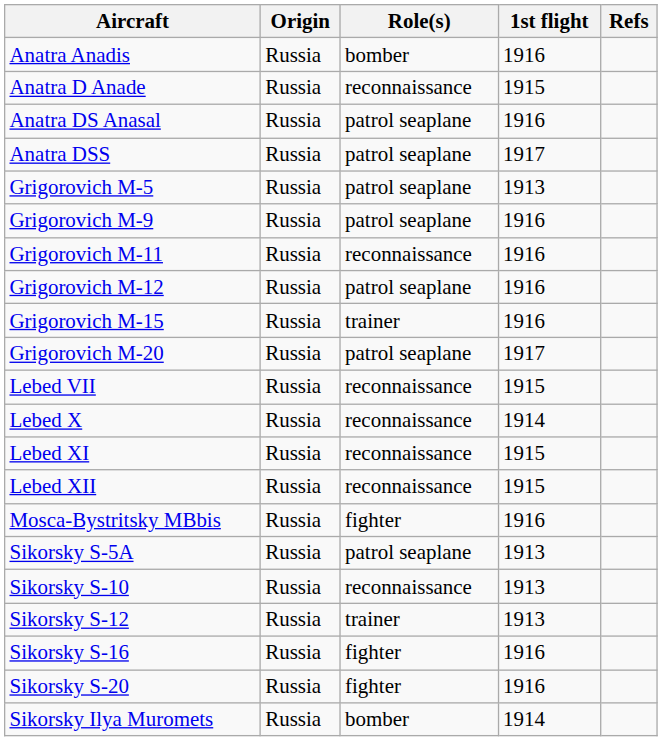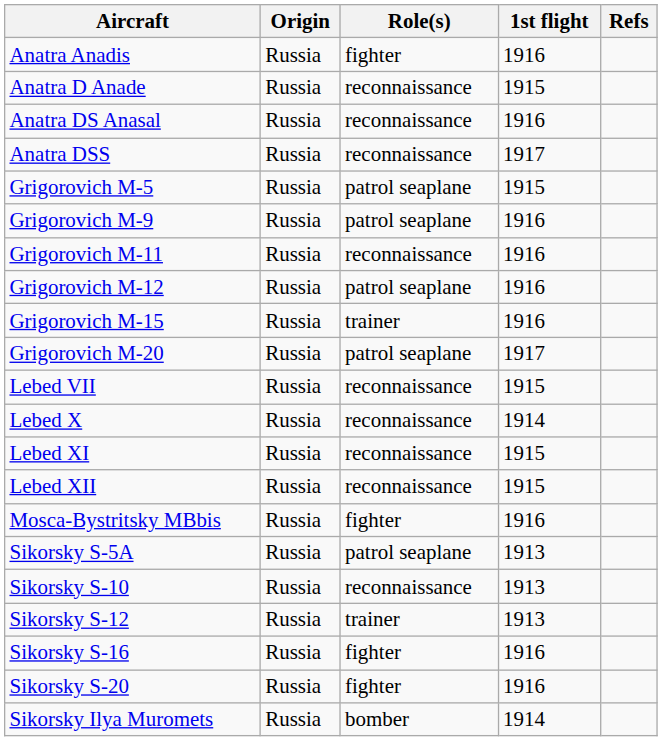 <table class="wikitable sortable" style="width:80%;">
 <tr>
 <th>Aircraft</th>
 <th>Origin</th>
 <th>Role(s)</th>
 <th>1st flight</th>
 <th>Refs</th>
 </tr>
 <tr>
 <td><a href='#'>Anatra Anadis</a></td>
 <td>Russia</td>
-<td>bomber</td>
+<td>fighter</td>
 <td>1916</td>
 <td></td>
 </tr>
 <tr>
 <td><a href='#'>Anatra D Anade</a></td>
 <td>Russia</td>
 <td>reconnaissance</td>
 <td>1915</td>
 <td></td>
 </tr>
 <tr>
 <td><a href='#'>Anatra DS Anasal</a></td>
 <td>Russia</td>
-<td>patrol seaplane</td>
+<td>reconnaissance</td>
 <td>1916</td>
 <td></td>
 </tr>
 <tr>
 <td><a href='#'>Anatra DSS</a></td>
 <td>Russia</td>
-<td>patrol seaplane</td>
+<td>reconnaissance</td>
 <td>1917</td>
 <td></td>
 </tr>
 <tr>
 <td><a href='#'>Grigorovich M-5</a></td>
 <td>Russia</td>
 <td>patrol seaplane</td>
-<td>1913</td>
+<td>1915</td>
 <td></td>
 </tr>
 <tr>
 <td><a href='#'>Grigorovich M-9</a></td>
 <td>Russia</td>
 <td>patrol seaplane</td>
 <td>1916</td>
 <td></td>
 </tr>
 <tr>
 <td><a href='#'>Grigorovich M-11</a></td>
 <td>Russia</td>
 <td>reconnaissance</td>
 <td>1916</td>
 <td></td>
 </tr>
 <tr>
 <td><a href='#'>Grigorovich M-12</a></td>
 <td>Russia</td>
 <td>patrol seaplane</td>
 <td>1916</td>
 <td></td>
 </tr>
 <tr>
 <td><a href='#'>Grigorovich M-15</a></td>
 <td>Russia</td>
 <td>trainer</td>
 <td>1916</td>
 <td></td>
 </tr>
 <tr>
 <td><a href='#'>Grigorovich M-20</a></td>
 <td>Russia</td>
 <td>patrol seaplane</td>
 <td>1917</td>
 <td></td>
 </tr>
 <tr>
 <td><a href='#'>Lebed VII</a></td>
 <td>Russia</td>
 <td>reconnaissance</td>
 <td>1915</td>
 <td></td>
 </tr>
 <tr>
 <td><a href='#'>Lebed X</a></td>
 <td>Russia</td>
 <td>reconnaissance</td>
 <td>1914</td>
 <td></td>
 </tr>
 <tr>
 <td><a href='#'>Lebed XI</a></td>
 <td>Russia</td>
 <td>reconnaissance</td>
 <td>1915</td>
 <td></td>
 </tr>
 <tr>
 <td><a href='#'>Lebed XII</a></td>
 <td>Russia</td>
 <td>reconnaissance</td>
 <td>1915</td>
 <td></td>
 </tr>
 <tr>
 <td><a href='#'>Mosca-Bystritsky MBbis</a></td>
 <td>Russia</td>
 <td>fighter</td>
 <td>1916</td>
 <td></td>
 </tr>
 <tr>
 <td><a href='#'>Sikorsky S-5A</a></td>
 <td>Russia</td>
 <td>patrol seaplane</td>
 <td>1913</td>
 <td></td>
 </tr>
 <tr>
 <td><a href='#'>Sikorsky S-10</a></td>
 <td>Russia</td>
 <td>reconnaissance</td>
 <td>1913</td>
 <td></td>
 </tr>
 <tr>
 <td><a href='#'>Sikorsky S-12</a></td>
 <td>Russia</td>
 <td>trainer</td>
 <td>1913</td>
 <td></td>
 </tr>
 <tr>
 <td><a href='#'>Sikorsky S-16</a></td>
 <td>Russia</td>
 <td>fighter</td>
 <td>1916</td>
 <td></td>
 </tr>
 <tr>
 <td><a href='#'>Sikorsky S-20</a></td>
 <td>Russia</td>
 <td>fighter</td>
 <td>1916</td>
 <td></td>
 </tr>
 <tr>
 <td><a href='#'>Sikorsky Ilya Muromets</a></td>
 <td>Russia</td>
 <td>bomber</td>
 <td>1914</td>
 <td></td>
 </tr>
 </table>
